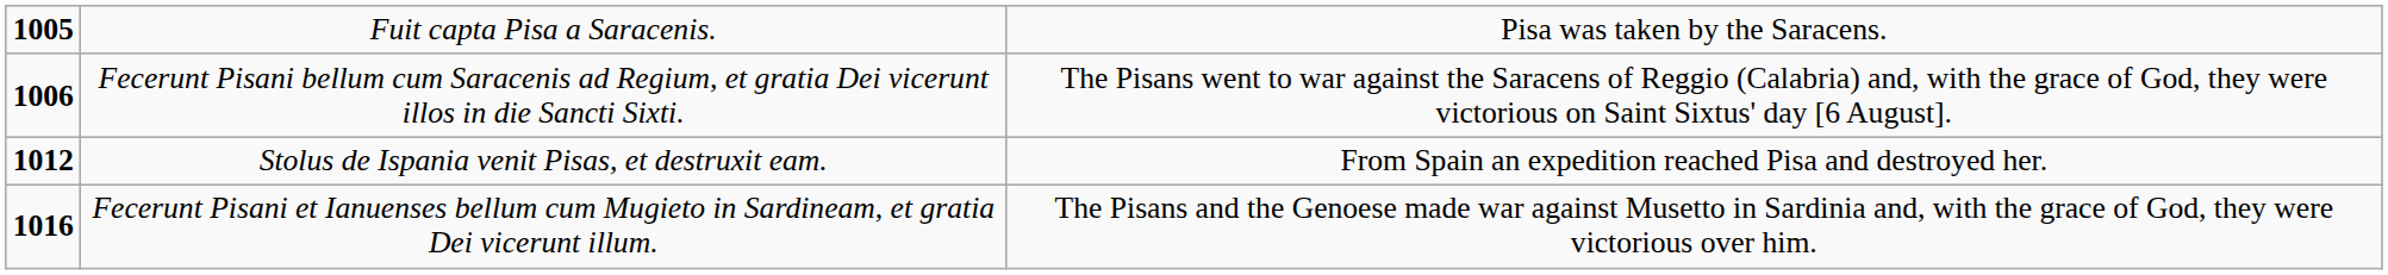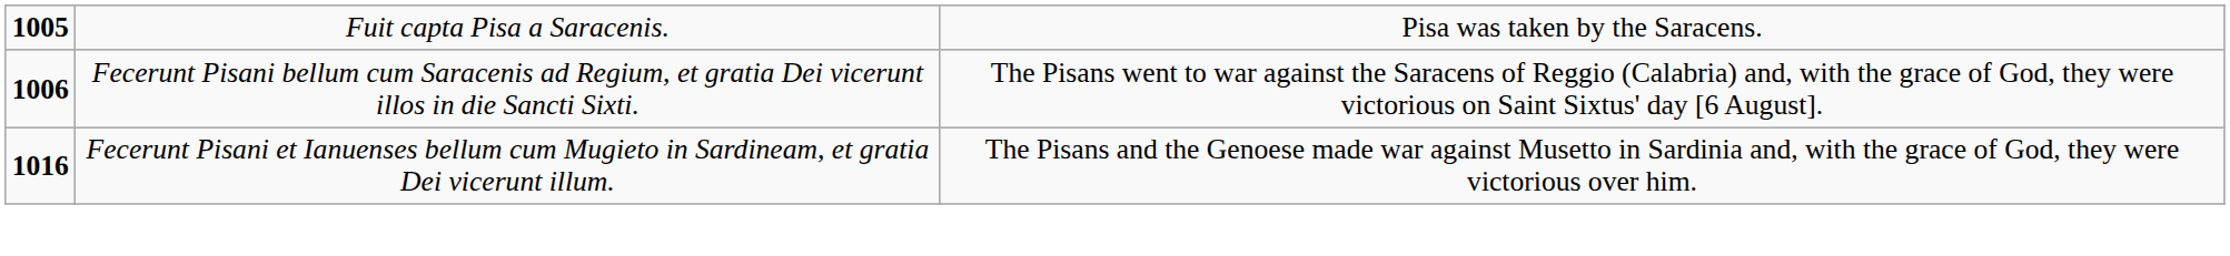 <table class="wikitable" style="text-align:center;">
 <tr>
 <td><strong>1005</strong></td>
 <td><em>Fuit capta Pisa a Saracenis.</em></td>
 <td>Pisa was taken by the Saracens.</td>
 </tr>
 <tr>
 <td><strong>1006</strong></td>
 <td><em>Fecerunt Pisani bellum cum Saracenis ad Regium, et gratia Dei vicerunt illos in die Sancti Sixti.</em></td>
 <td>The Pisans went to war against the Saracens of Reggio (Calabria) and, with the grace of God, they were victorious on Saint Sixtus' day [6 August].</td>
 </tr>
 <tr>
-<td><strong>1012</strong></td>
-<td><em>Stolus de Ispania venit Pisas, et destruxit eam.</em></td>
-<td>From Spain an expedition reached Pisa and destroyed her.</td>
-</tr>
-<tr>
 <td><strong>1016</strong></td>
 <td><em>Fecerunt Pisani et Ianuenses bellum cum Mugieto in Sardineam, et gratia Dei vicerunt illum.</em></td>
 <td>The Pisans and the Genoese made war against Musetto in Sardinia and, with the grace of God, they were victorious over him.</td>
 </tr>
 </table>
